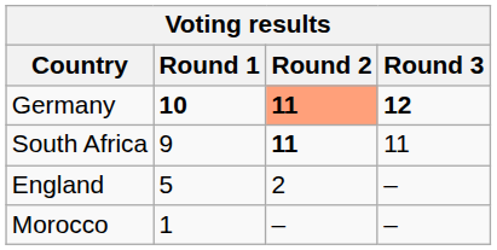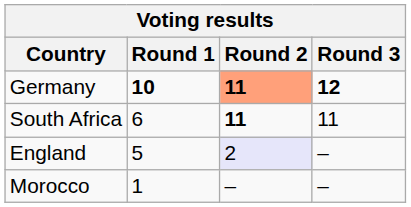 <table class="wikitable" style="margin:.5em;">
 <tr>
 <th colspan="4" style="text-align:center">Voting results</th>
 </tr>
 <tr>
 <th>Country</th>
 <th>Round 1</th>
 <th>Round 2</th>
 <th>Round 3</th>
 </tr>
 <tr>
 <td>Germany</td>
 <td><strong>10</strong></td>
 <td style="background: lightsalmon;"><strong>11</strong></td>
 <td><strong>12</strong></td>
 </tr>
 <tr>
 <td>South Africa</td>
-<td>9</td>
+<td>6</td>
 <td><strong>11</strong></td>
 <td>11</td>
 </tr>
 <tr>
 <td>England</td>
 <td>5</td>
-<td>2</td>
+<td style="background: lavender;">2</td>
 <td>–</td>
 </tr>
 <tr>
 <td>Morocco</td>
 <td>1</td>
 <td>–</td>
 <td>–</td>
 </tr>
 </table>
